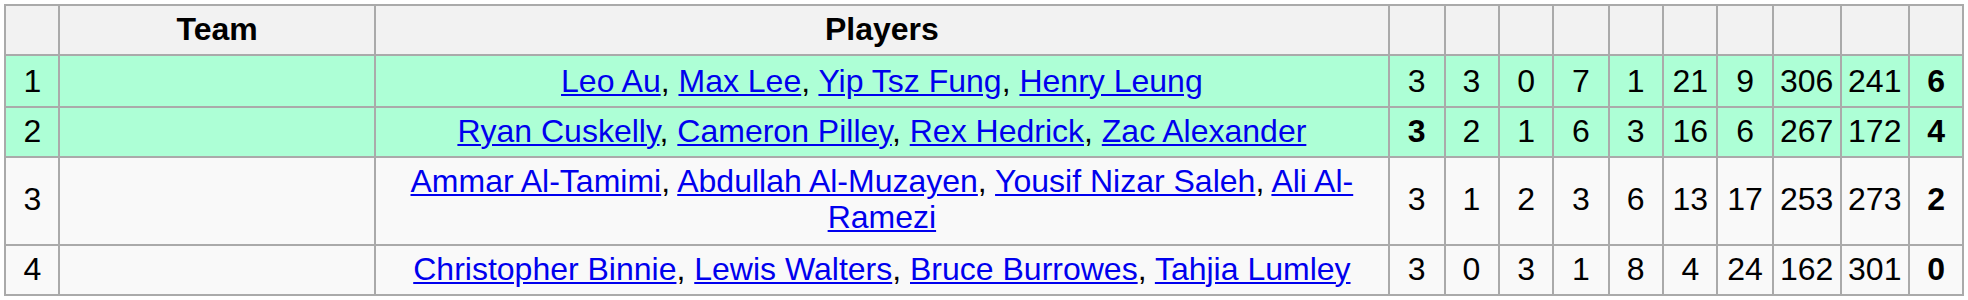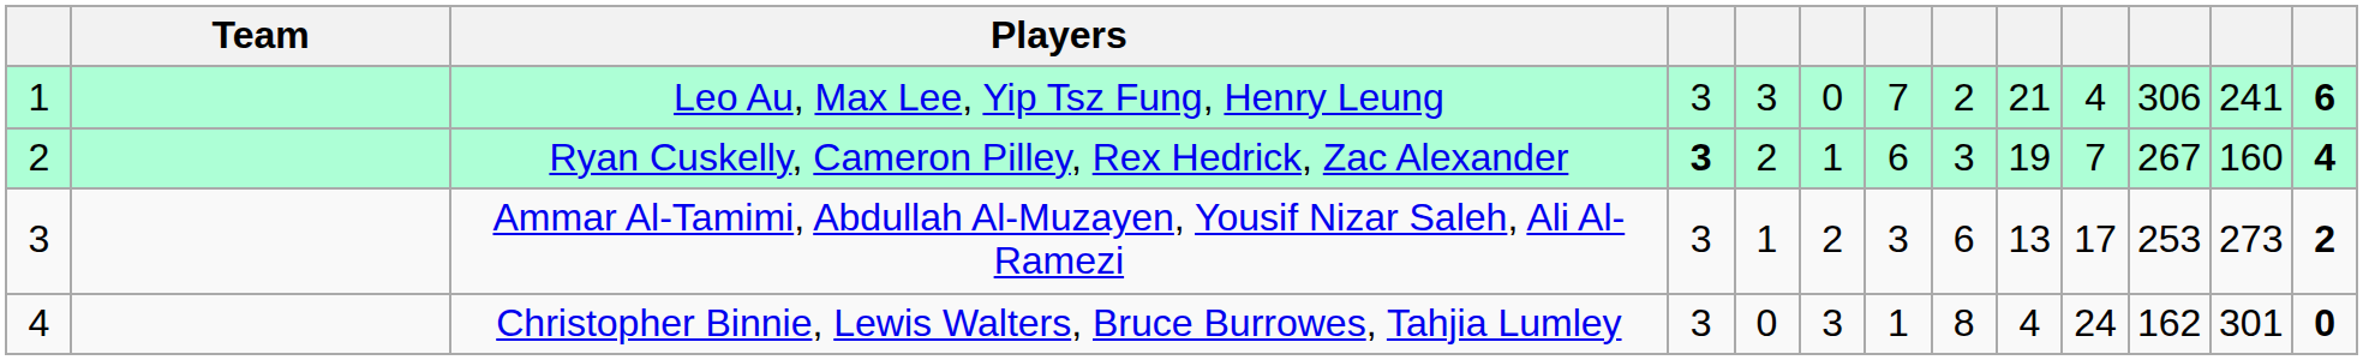 <table class="wikitable" style="font-size: 100%">
 <tr>
 <th width=20></th>
 <th width=150>Team</th>
 <th width=500>Players</th>
 <th width=20></th>
 <th width=20></th>
 <th width=20></th>
 <th width=20></th>
 <th width=20></th>
 <th width=20></th>
 <th width=20></th>
 <th width=20></th>
 <th width=20></th>
 <th width=20></th>
 </tr>
 <tr align=center style="background: #ADFFD6;">
 <td>1</td>
 <td align="left"></td>
 <td><a href='#'>Leo Au</a>, <a href='#'>Max Lee</a>, <a href='#'>Yip Tsz Fung</a>, <a href='#'>Henry Leung</a></td>
 <td>3</td>
 <td>3</td>
 <td>0</td>
 <td>7</td>
-<td>1</td>
+<td>2</td>
 <td>21</td>
-<td>9</td>
+<td>4</td>
 <td>306</td>
 <td>241</td>
 <td><strong>6</strong></td>
 </tr>
 <tr align=center style="background: #ADFFD6;">
 <td>2</td>
 <td align="left"></td>
 <td><a href='#'>Ryan Cuskelly</a>, <a href='#'>Cameron Pilley</a>, <a href='#'>Rex Hedrick</a>, <a href='#'>Zac Alexander</a></td>
 <td><strong>3</strong></td>
 <td>2</td>
 <td>1</td>
 <td>6</td>
 <td>3</td>
-<td>16</td>
-<td>6</td>
+<td>19</td>
+<td>7</td>
 <td>267</td>
-<td>172</td>
+<td>160</td>
 <td><strong>4</strong></td>
 </tr>
 <tr align=center>
 <td>3</td>
 <td align="left"></td>
 <td><a href='#'>Ammar Al-Tamimi</a>, <a href='#'>Abdullah Al-Muzayen</a>, <a href='#'>Yousif Nizar Saleh</a>, <a href='#'>Ali Al-Ramezi</a></td>
 <td>3</td>
 <td>1</td>
 <td>2</td>
 <td>3</td>
 <td>6</td>
 <td>13</td>
 <td>17</td>
 <td>253</td>
 <td>273</td>
 <td><strong>2</strong></td>
 </tr>
 <tr align=center>
 <td>4</td>
 <td align="left"></td>
 <td><a href='#'>Christopher Binnie</a>, <a href='#'>Lewis Walters</a>, <a href='#'>Bruce Burrowes</a>, <a href='#'>Tahjia Lumley</a></td>
 <td>3</td>
 <td>0</td>
 <td>3</td>
 <td>1</td>
 <td>8</td>
 <td>4</td>
 <td>24</td>
 <td>162</td>
 <td>301</td>
 <td><strong>0</strong></td>
 </tr>
 </table>
